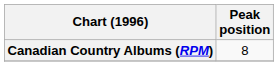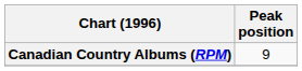 <table class="wikitable sortable plainrowheaders" style="text-align:center">
 <tr>
 <th scope="col">Chart (1996)</th>
 <th scope="col">Peak<br>position</th>
 </tr>
 <tr>
 <th scope="row">Canadian Country Albums (<em><a href='#'>RPM</a></em>)</th>
-<td>8</td>
+<td>9</td>
 </tr>
 <tr>
 </tr>
 <tr>
 </tr>
 <tr>
 </tr>
 </table>
